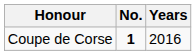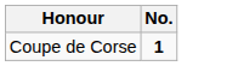 <table class="wikitable">
 <tr>
 <th>Honour</th>
 <th>No.</th>
-<th>Years</th>
 </tr>
 <tr>
 <td>Coupe de Corse</td>
 <td align="center"><strong>1</strong></td>
-<td>2016</td>
 </tr>
 </table>
